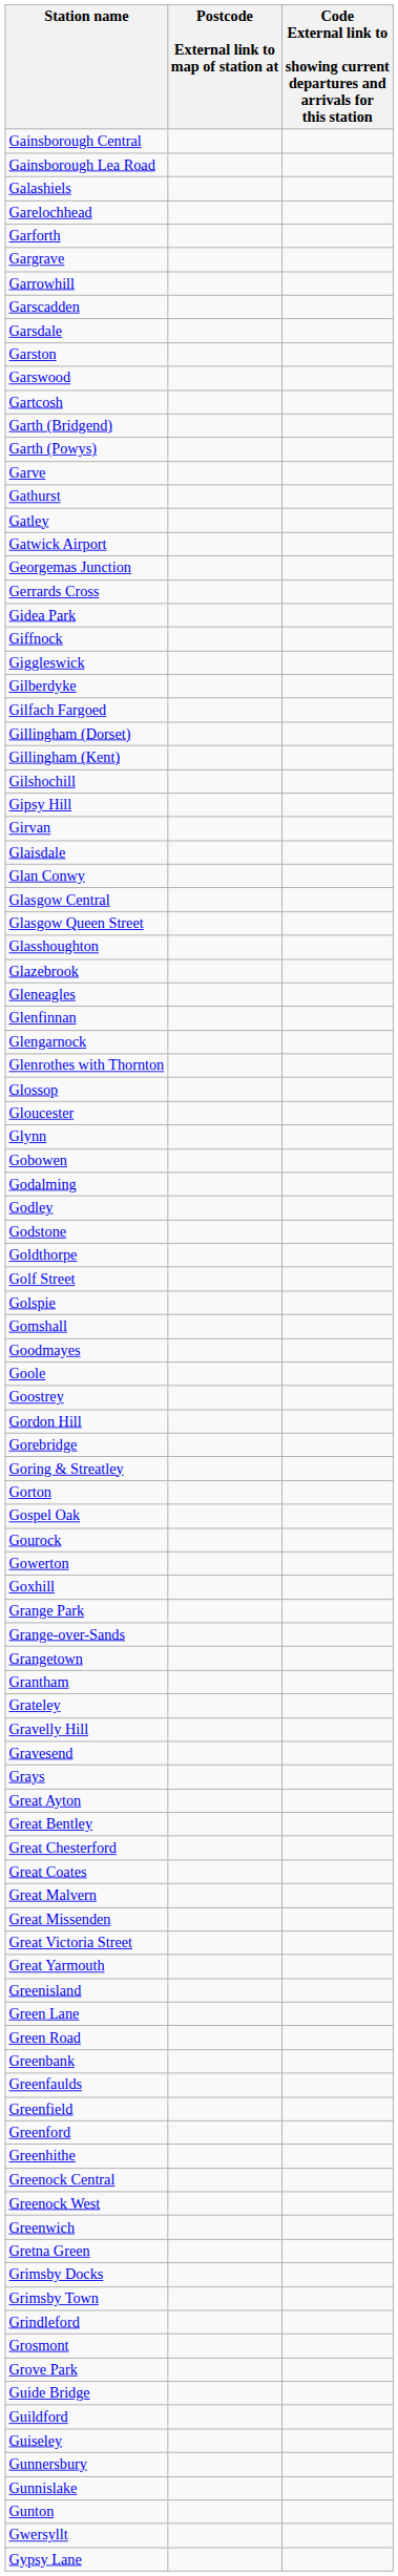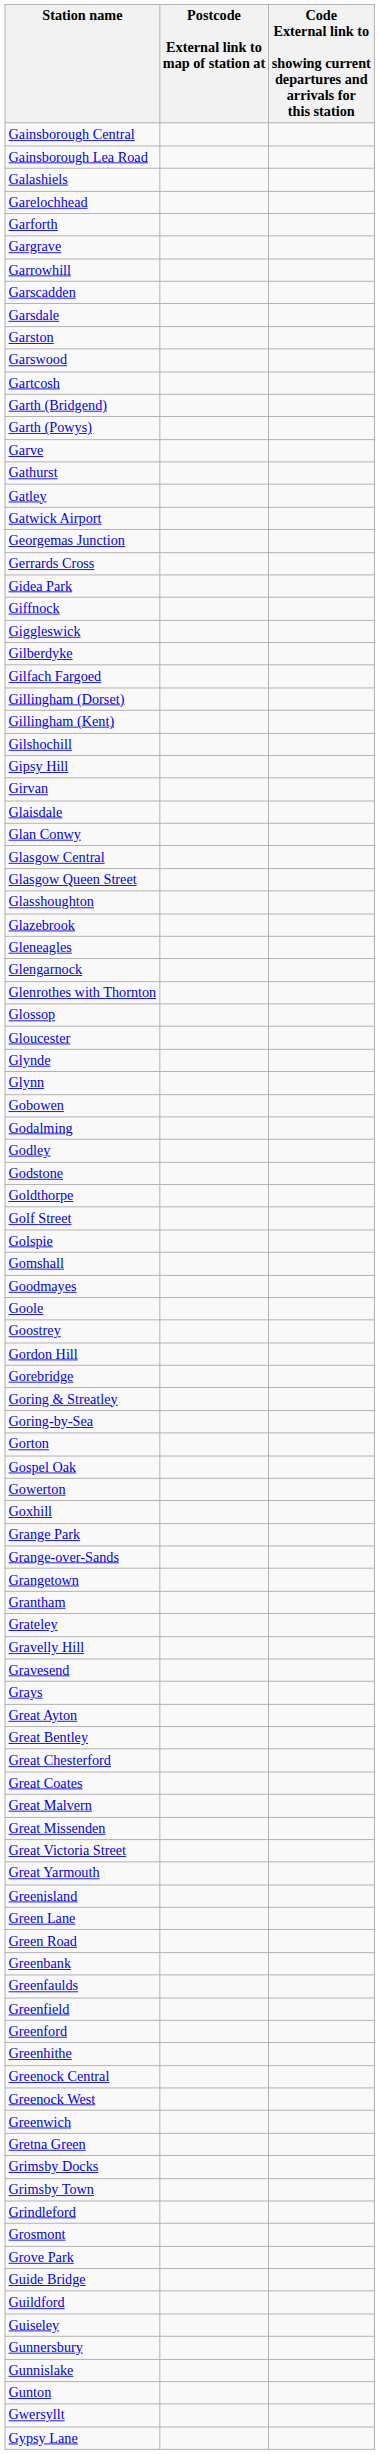 <table class="wikitable" style="margin: auto;">
 <tr>
 <th align="left" valign="top">Station name</th>
 <th align="left" valign="top">Postcode <br><br>External link to <br>map of station at <br></th>
 <th align="left" valign="top">Code<br>External link to <br><br>showing current<br>departures and<br>arrivals for<br>this station</th>
 </tr>
 <tr>
 <td><a href='#'>Gainsborough Central</a></td>
 <td></td>
 <td></td>
 </tr>
 <tr>
 <td><a href='#'>Gainsborough Lea Road</a></td>
 <td></td>
 <td></td>
 </tr>
 <tr>
 <td><a href='#'>Galashiels</a></td>
 <td></td>
 <td></td>
 </tr>
 <tr>
 <td><a href='#'>Garelochhead</a></td>
 <td></td>
 <td></td>
 </tr>
 <tr>
 <td><a href='#'>Garforth</a></td>
 <td></td>
 <td></td>
 </tr>
 <tr>
 <td><a href='#'>Gargrave</a></td>
 <td></td>
 <td></td>
 </tr>
 <tr>
 <td><a href='#'>Garrowhill</a></td>
 <td></td>
 <td></td>
 </tr>
 <tr>
 <td><a href='#'>Garscadden</a></td>
 <td></td>
 <td></td>
 </tr>
 <tr>
 <td><a href='#'>Garsdale</a></td>
 <td></td>
 <td></td>
 </tr>
 <tr>
 <td><a href='#'>Garston</a></td>
 <td></td>
 <td></td>
 </tr>
 <tr>
 <td><a href='#'>Garswood</a></td>
 <td></td>
 <td></td>
 </tr>
 <tr>
 <td><a href='#'>Gartcosh</a></td>
 <td></td>
 <td></td>
 </tr>
 <tr>
 <td><a href='#'>Garth (Bridgend)</a></td>
 <td></td>
 <td></td>
 </tr>
 <tr>
 <td><a href='#'>Garth (Powys)</a></td>
 <td></td>
 <td></td>
 </tr>
 <tr>
 <td><a href='#'>Garve</a></td>
 <td></td>
 <td></td>
 </tr>
 <tr>
 <td><a href='#'>Gathurst</a></td>
 <td></td>
 <td></td>
 </tr>
 <tr>
 <td><a href='#'>Gatley</a></td>
 <td></td>
 <td></td>
 </tr>
 <tr>
 <td><a href='#'>Gatwick Airport</a></td>
 <td></td>
 <td></td>
 </tr>
 <tr>
 <td><a href='#'>Georgemas Junction</a></td>
 <td></td>
 <td></td>
 </tr>
 <tr>
 <td><a href='#'>Gerrards Cross</a></td>
 <td></td>
 <td></td>
 </tr>
 <tr>
 <td><a href='#'>Gidea Park</a></td>
 <td></td>
 <td></td>
 </tr>
 <tr>
 <td><a href='#'>Giffnock</a></td>
 <td></td>
 <td></td>
 </tr>
 <tr>
 <td><a href='#'>Giggleswick</a></td>
 <td></td>
 <td></td>
 </tr>
 <tr>
 <td><a href='#'>Gilberdyke</a></td>
 <td></td>
 <td></td>
 </tr>
 <tr>
 <td><a href='#'>Gilfach Fargoed</a></td>
 <td></td>
 <td></td>
 </tr>
 <tr>
 <td><a href='#'>Gillingham (Dorset)</a></td>
 <td></td>
 <td></td>
 </tr>
 <tr>
 <td><a href='#'>Gillingham (Kent)</a></td>
 <td></td>
 <td></td>
 </tr>
 <tr>
 <td><a href='#'>Gilshochill</a></td>
 <td></td>
 <td></td>
 </tr>
 <tr>
 <td><a href='#'>Gipsy Hill</a></td>
 <td></td>
 <td></td>
 </tr>
 <tr>
 <td><a href='#'>Girvan</a></td>
 <td></td>
 <td></td>
 </tr>
 <tr>
 <td><a href='#'>Glaisdale</a></td>
 <td></td>
 <td></td>
 </tr>
 <tr>
 <td><a href='#'>Glan Conwy</a></td>
 <td></td>
 <td></td>
 </tr>
 <tr>
 <td><a href='#'>Glasgow Central</a></td>
 <td></td>
 <td></td>
 </tr>
 <tr>
 <td><a href='#'>Glasgow Queen Street</a></td>
 <td></td>
 <td></td>
 </tr>
 <tr>
 <td><a href='#'>Glasshoughton</a></td>
 <td></td>
 <td></td>
 </tr>
 <tr>
 <td><a href='#'>Glazebrook</a></td>
 <td></td>
 <td></td>
 </tr>
 <tr>
 <td><a href='#'>Gleneagles</a></td>
 <td></td>
 <td></td>
 </tr>
 <tr>
-<td><a href='#'>Glenfinnan</a></td>
-<td></td>
-<td></td>
-</tr>
-<tr>
 <td><a href='#'>Glengarnock</a></td>
 <td></td>
 <td></td>
 </tr>
 <tr>
 <td><a href='#'>Glenrothes with Thornton</a></td>
 <td></td>
 <td></td>
 </tr>
 <tr>
 <td><a href='#'>Glossop</a></td>
 <td></td>
 <td></td>
 </tr>
 <tr>
 <td><a href='#'>Gloucester</a></td>
+<td></td>
+<td></td>
+</tr>
+<tr>
+<td><a href='#'>Glynde</a></td>
 <td></td>
 <td></td>
 </tr>
 <tr>
 <td><a href='#'>Glynn</a></td>
 <td></td>
 <td></td>
 </tr>
 <tr>
 <td><a href='#'>Gobowen</a></td>
 <td></td>
 <td></td>
 </tr>
 <tr>
 <td><a href='#'>Godalming</a></td>
 <td></td>
 <td></td>
 </tr>
 <tr>
 <td><a href='#'>Godley</a></td>
 <td></td>
 <td></td>
 </tr>
 <tr>
 <td><a href='#'>Godstone</a></td>
 <td></td>
 <td></td>
 </tr>
 <tr>
 <td><a href='#'>Goldthorpe</a></td>
 <td></td>
 <td></td>
 </tr>
 <tr>
 <td><a href='#'>Golf Street</a></td>
 <td></td>
 <td></td>
 </tr>
 <tr>
 <td><a href='#'>Golspie</a></td>
 <td></td>
 <td></td>
 </tr>
 <tr>
 <td><a href='#'>Gomshall</a></td>
 <td></td>
 <td></td>
 </tr>
 <tr>
 <td><a href='#'>Goodmayes</a></td>
 <td></td>
 <td></td>
 </tr>
 <tr>
 <td><a href='#'>Goole</a></td>
 <td></td>
 <td></td>
 </tr>
 <tr>
 <td><a href='#'>Goostrey</a></td>
 <td></td>
 <td></td>
 </tr>
 <tr>
 <td><a href='#'>Gordon Hill</a></td>
 <td></td>
 <td></td>
 </tr>
 <tr>
 <td><a href='#'>Gorebridge</a></td>
 <td></td>
 <td></td>
 </tr>
 <tr>
 <td><a href='#'>Goring & Streatley</a></td>
 <td></td>
 <td></td>
 </tr>
 <tr>
+<td><a href='#'>Goring-by-Sea</a></td>
+<td></td>
+<td></td>
+</tr>
+<tr>
 <td><a href='#'>Gorton</a></td>
 <td></td>
 <td></td>
 </tr>
 <tr>
 <td><a href='#'>Gospel Oak</a></td>
-<td></td>
-<td></td>
-</tr>
-<tr>
-<td><a href='#'>Gourock</a></td>
 <td></td>
 <td></td>
 </tr>
 <tr>
 <td><a href='#'>Gowerton</a></td>
 <td></td>
 <td></td>
 </tr>
 <tr>
 <td><a href='#'>Goxhill</a></td>
 <td></td>
 <td></td>
 </tr>
 <tr>
 <td><a href='#'>Grange Park</a></td>
 <td></td>
 <td></td>
 </tr>
 <tr>
 <td><a href='#'>Grange-over-Sands</a></td>
 <td></td>
 <td></td>
 </tr>
 <tr>
 <td><a href='#'>Grangetown</a></td>
 <td></td>
 <td></td>
 </tr>
 <tr>
 <td><a href='#'>Grantham</a></td>
 <td></td>
 <td></td>
 </tr>
 <tr>
 <td><a href='#'>Grateley</a></td>
 <td></td>
 <td></td>
 </tr>
 <tr>
 <td><a href='#'>Gravelly Hill</a></td>
 <td></td>
 <td></td>
 </tr>
 <tr>
 <td><a href='#'>Gravesend</a></td>
 <td></td>
 <td></td>
 </tr>
 <tr>
 <td><a href='#'>Grays</a></td>
 <td></td>
 <td></td>
 </tr>
 <tr>
 <td><a href='#'>Great Ayton</a></td>
 <td></td>
 <td></td>
 </tr>
 <tr>
 <td><a href='#'>Great Bentley</a></td>
 <td></td>
 <td></td>
 </tr>
 <tr>
 <td><a href='#'>Great Chesterford</a></td>
 <td></td>
 <td></td>
 </tr>
 <tr>
 <td><a href='#'>Great Coates</a></td>
 <td></td>
 <td></td>
 </tr>
 <tr>
 <td><a href='#'>Great Malvern</a></td>
 <td></td>
 <td></td>
 </tr>
 <tr>
 <td><a href='#'>Great Missenden</a></td>
 <td></td>
 <td></td>
 </tr>
 <tr>
 <td><a href='#'>Great Victoria Street</a></td>
 <td></td>
 <td></td>
 </tr>
 <tr>
 <td><a href='#'>Great Yarmouth</a></td>
 <td></td>
 <td></td>
 </tr>
 <tr>
 <td><a href='#'>Greenisland</a></td>
 <td></td>
 <td></td>
 </tr>
 <tr>
 <td><a href='#'>Green Lane</a></td>
 <td></td>
 <td></td>
 </tr>
 <tr>
 <td><a href='#'>Green Road</a></td>
 <td></td>
 <td></td>
 </tr>
 <tr>
 <td><a href='#'>Greenbank</a></td>
 <td></td>
 <td></td>
 </tr>
 <tr>
 <td><a href='#'>Greenfaulds</a></td>
 <td></td>
 <td></td>
 </tr>
 <tr>
 <td><a href='#'>Greenfield</a></td>
 <td></td>
 <td></td>
 </tr>
 <tr>
 <td><a href='#'>Greenford</a></td>
 <td></td>
 <td></td>
 </tr>
 <tr>
 <td><a href='#'>Greenhithe</a></td>
 <td></td>
 <td></td>
 </tr>
 <tr>
 <td><a href='#'>Greenock Central</a></td>
 <td></td>
 <td></td>
 </tr>
 <tr>
 <td><a href='#'>Greenock West</a></td>
 <td></td>
 <td></td>
 </tr>
 <tr>
 <td><a href='#'>Greenwich</a></td>
 <td></td>
 <td></td>
 </tr>
 <tr>
 <td><a href='#'>Gretna Green</a></td>
 <td></td>
 <td></td>
 </tr>
 <tr>
 <td><a href='#'>Grimsby Docks</a></td>
 <td></td>
 <td></td>
 </tr>
 <tr>
 <td><a href='#'>Grimsby Town</a></td>
 <td></td>
 <td></td>
 </tr>
 <tr>
 <td><a href='#'>Grindleford</a></td>
 <td></td>
 <td></td>
 </tr>
 <tr>
 <td><a href='#'>Grosmont</a></td>
 <td></td>
 <td></td>
 </tr>
 <tr>
 <td><a href='#'>Grove Park</a></td>
 <td></td>
 <td></td>
 </tr>
 <tr>
 <td><a href='#'>Guide Bridge</a></td>
 <td></td>
 <td></td>
 </tr>
 <tr>
 <td><a href='#'>Guildford</a></td>
 <td></td>
 <td></td>
 </tr>
 <tr>
 <td><a href='#'>Guiseley</a></td>
 <td></td>
 <td></td>
 </tr>
 <tr>
 <td><a href='#'>Gunnersbury</a></td>
 <td></td>
 <td></td>
 </tr>
 <tr>
 <td><a href='#'>Gunnislake</a></td>
 <td></td>
 <td></td>
 </tr>
 <tr>
 <td><a href='#'>Gunton</a></td>
 <td></td>
 <td></td>
 </tr>
 <tr>
 <td><a href='#'>Gwersyllt</a></td>
 <td></td>
 <td></td>
 </tr>
 <tr>
 <td><a href='#'>Gypsy Lane</a></td>
 <td></td>
 <td></td>
 </tr>
 </table>
